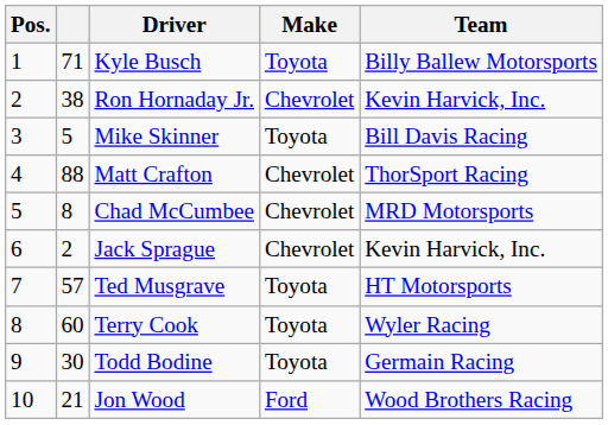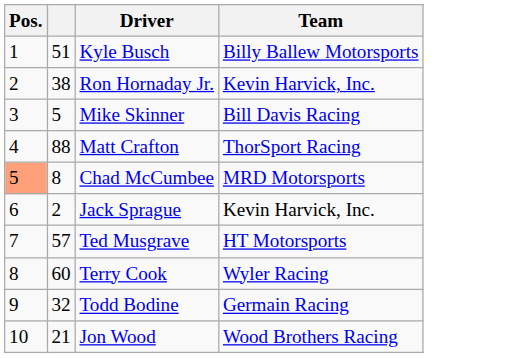 <table class="wikitable" style="font-size: 95%;">
 <tr>
 <th>Pos.</th>
 <th></th>
 <th>Driver</th>
-<th>Make</th>
 <th>Team</th>
 </tr>
 <tr>
 <td>1</td>
-<td>71</td>
+<td>51</td>
 <td><a href='#'>Kyle Busch</a></td>
-<td><a href='#'>Toyota</a></td>
 <td><a href='#'>Billy Ballew Motorsports</a></td>
 </tr>
 <tr>
 <td>2</td>
 <td>38</td>
 <td><a href='#'>Ron Hornaday Jr.</a></td>
-<td><a href='#'>Chevrolet</a></td>
 <td><a href='#'>Kevin Harvick, Inc.</a></td>
 </tr>
 <tr>
 <td>3</td>
 <td>5</td>
 <td><a href='#'>Mike Skinner</a></td>
-<td>Toyota</td>
 <td><a href='#'>Bill Davis Racing</a></td>
 </tr>
 <tr>
 <td>4</td>
 <td>88</td>
 <td><a href='#'>Matt Crafton</a></td>
-<td>Chevrolet</td>
 <td><a href='#'>ThorSport Racing</a></td>
 </tr>
 <tr>
-<td>5</td>
+<td style="background: lightsalmon;">5</td>
 <td>8</td>
 <td><a href='#'>Chad McCumbee</a></td>
-<td>Chevrolet</td>
 <td><a href='#'>MRD Motorsports</a></td>
 </tr>
 <tr>
 <td>6</td>
 <td>2</td>
 <td><a href='#'>Jack Sprague</a></td>
-<td>Chevrolet</td>
 <td>Kevin Harvick, Inc.</td>
 </tr>
 <tr>
 <td>7</td>
 <td>57</td>
 <td><a href='#'>Ted Musgrave</a></td>
-<td>Toyota</td>
 <td><a href='#'>HT Motorsports</a></td>
 </tr>
 <tr>
 <td>8</td>
 <td>60</td>
 <td><a href='#'>Terry Cook</a></td>
-<td>Toyota</td>
 <td><a href='#'>Wyler Racing</a></td>
 </tr>
 <tr>
 <td>9</td>
-<td>30</td>
+<td>32</td>
 <td><a href='#'>Todd Bodine</a></td>
-<td>Toyota</td>
 <td><a href='#'>Germain Racing</a></td>
 </tr>
 <tr>
 <td>10</td>
 <td>21</td>
 <td><a href='#'>Jon Wood</a></td>
-<td><a href='#'>Ford</a></td>
 <td><a href='#'>Wood Brothers Racing</a></td>
 </tr>
 </table>
